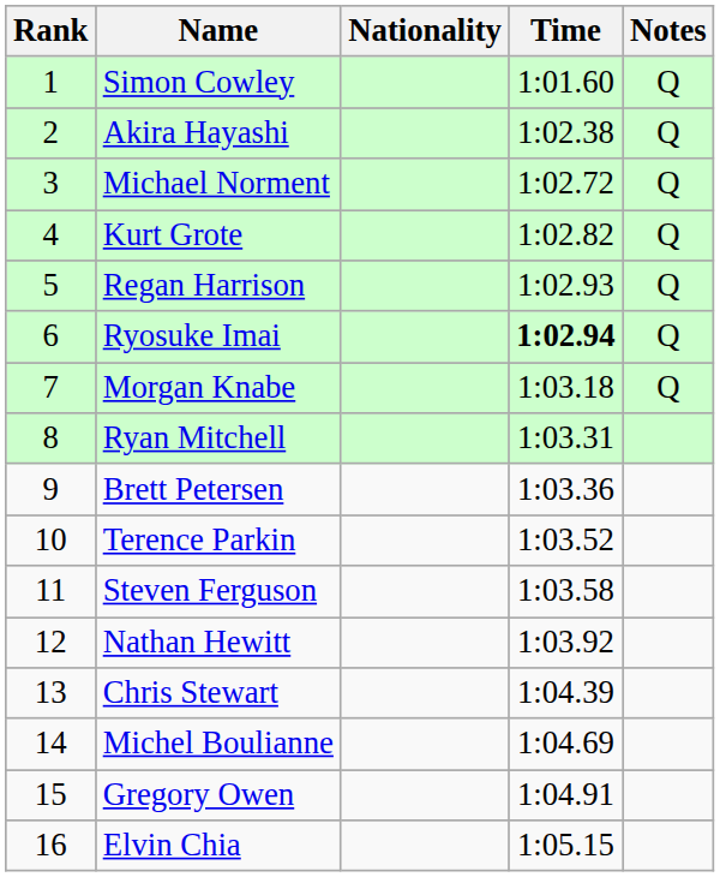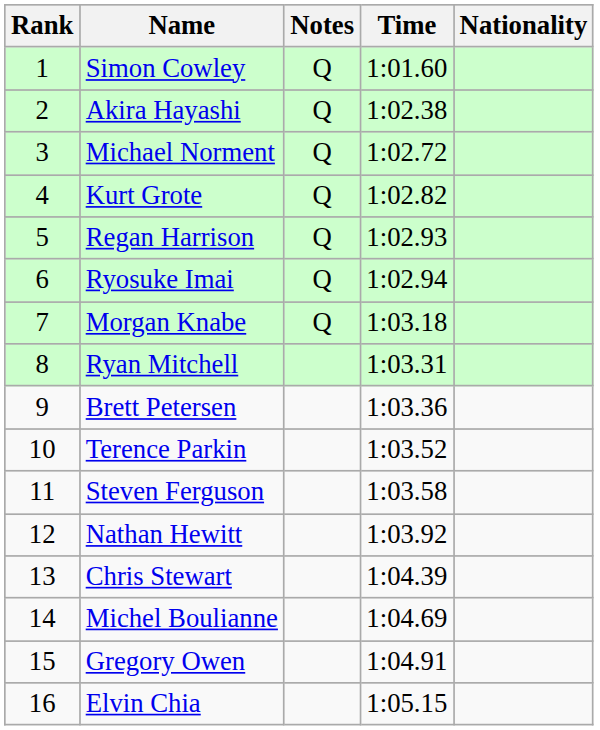 <table class="wikitable sortable" style="text-align:center">
 <tr>
 <th>Rank</th>
 <th>Name</th>
+<th>Notes</th>
+<th>Time</th>
 <th>Nationality</th>
-<th>Time</th>
-<th>Notes</th>
 </tr>
 <tr bgcolor=ccffcc>
 <td>1</td>
 <td align=left><a href='#'>Simon Cowley</a></td>
+<td>Q</td>
+<td>1:01.60</td>
 <td align=left></td>
-<td>1:01.60</td>
-<td>Q</td>
 </tr>
 <tr bgcolor=ccffcc>
 <td>2</td>
 <td align=left><a href='#'>Akira Hayashi</a></td>
+<td>Q</td>
+<td>1:02.38</td>
 <td align=left></td>
-<td>1:02.38</td>
-<td>Q</td>
 </tr>
 <tr bgcolor=ccffcc>
 <td>3</td>
 <td align=left><a href='#'>Michael Norment</a></td>
+<td>Q</td>
+<td>1:02.72</td>
 <td align=left></td>
-<td>1:02.72</td>
-<td>Q</td>
 </tr>
 <tr bgcolor=ccffcc>
 <td>4</td>
 <td align=left><a href='#'>Kurt Grote</a></td>
+<td>Q</td>
+<td>1:02.82</td>
 <td align=left></td>
-<td>1:02.82</td>
-<td>Q</td>
 </tr>
 <tr bgcolor=ccffcc>
 <td>5</td>
 <td align=left><a href='#'>Regan Harrison</a></td>
+<td>Q</td>
+<td>1:02.93</td>
 <td align=left></td>
-<td>1:02.93</td>
-<td>Q</td>
 </tr>
 <tr bgcolor=ccffcc>
 <td>6</td>
 <td align=left><a href='#'>Ryosuke Imai</a></td>
+<td>Q</td>
+<td>1:02.94</td>
 <td align=left></td>
-<td><strong>1:02.94</strong></td>
-<td>Q</td>
 </tr>
 <tr bgcolor=ccffcc>
 <td>7</td>
 <td align=left><a href='#'>Morgan Knabe</a></td>
+<td>Q</td>
+<td>1:03.18</td>
 <td align=left></td>
-<td>1:03.18</td>
-<td>Q</td>
 </tr>
 <tr bgcolor=ccffcc>
 <td>8</td>
 <td align=left><a href='#'>Ryan Mitchell</a></td>
+<td></td>
+<td>1:03.31</td>
 <td align=left></td>
-<td>1:03.31</td>
-<td></td>
 </tr>
 <tr>
 <td>9</td>
 <td align=left><a href='#'>Brett Petersen</a></td>
+<td></td>
+<td>1:03.36</td>
 <td align=left></td>
-<td>1:03.36</td>
-<td></td>
 </tr>
 <tr>
 <td>10</td>
 <td align=left><a href='#'>Terence Parkin</a></td>
+<td></td>
+<td>1:03.52</td>
 <td align=left></td>
-<td>1:03.52</td>
-<td></td>
 </tr>
 <tr>
 <td>11</td>
 <td align=left><a href='#'>Steven Ferguson</a></td>
+<td></td>
+<td>1:03.58</td>
 <td align=left></td>
-<td>1:03.58</td>
-<td></td>
 </tr>
 <tr>
 <td>12</td>
 <td align=left><a href='#'>Nathan Hewitt</a></td>
+<td></td>
+<td>1:03.92</td>
 <td align=left></td>
-<td>1:03.92</td>
-<td></td>
 </tr>
 <tr>
 <td>13</td>
 <td align=left><a href='#'>Chris Stewart</a></td>
+<td></td>
+<td>1:04.39</td>
 <td align=left></td>
-<td>1:04.39</td>
-<td></td>
 </tr>
 <tr>
 <td>14</td>
 <td align=left><a href='#'>Michel Boulianne</a></td>
+<td></td>
+<td>1:04.69</td>
 <td align=left></td>
-<td>1:04.69</td>
-<td></td>
 </tr>
 <tr>
 <td>15</td>
 <td align=left><a href='#'>Gregory Owen</a></td>
+<td></td>
+<td>1:04.91</td>
 <td align=left></td>
-<td>1:04.91</td>
-<td></td>
 </tr>
 <tr>
 <td>16</td>
 <td align=left><a href='#'>Elvin Chia</a></td>
+<td></td>
+<td>1:05.15</td>
 <td align=left></td>
-<td>1:05.15</td>
-<td></td>
 </tr>
 </table>
